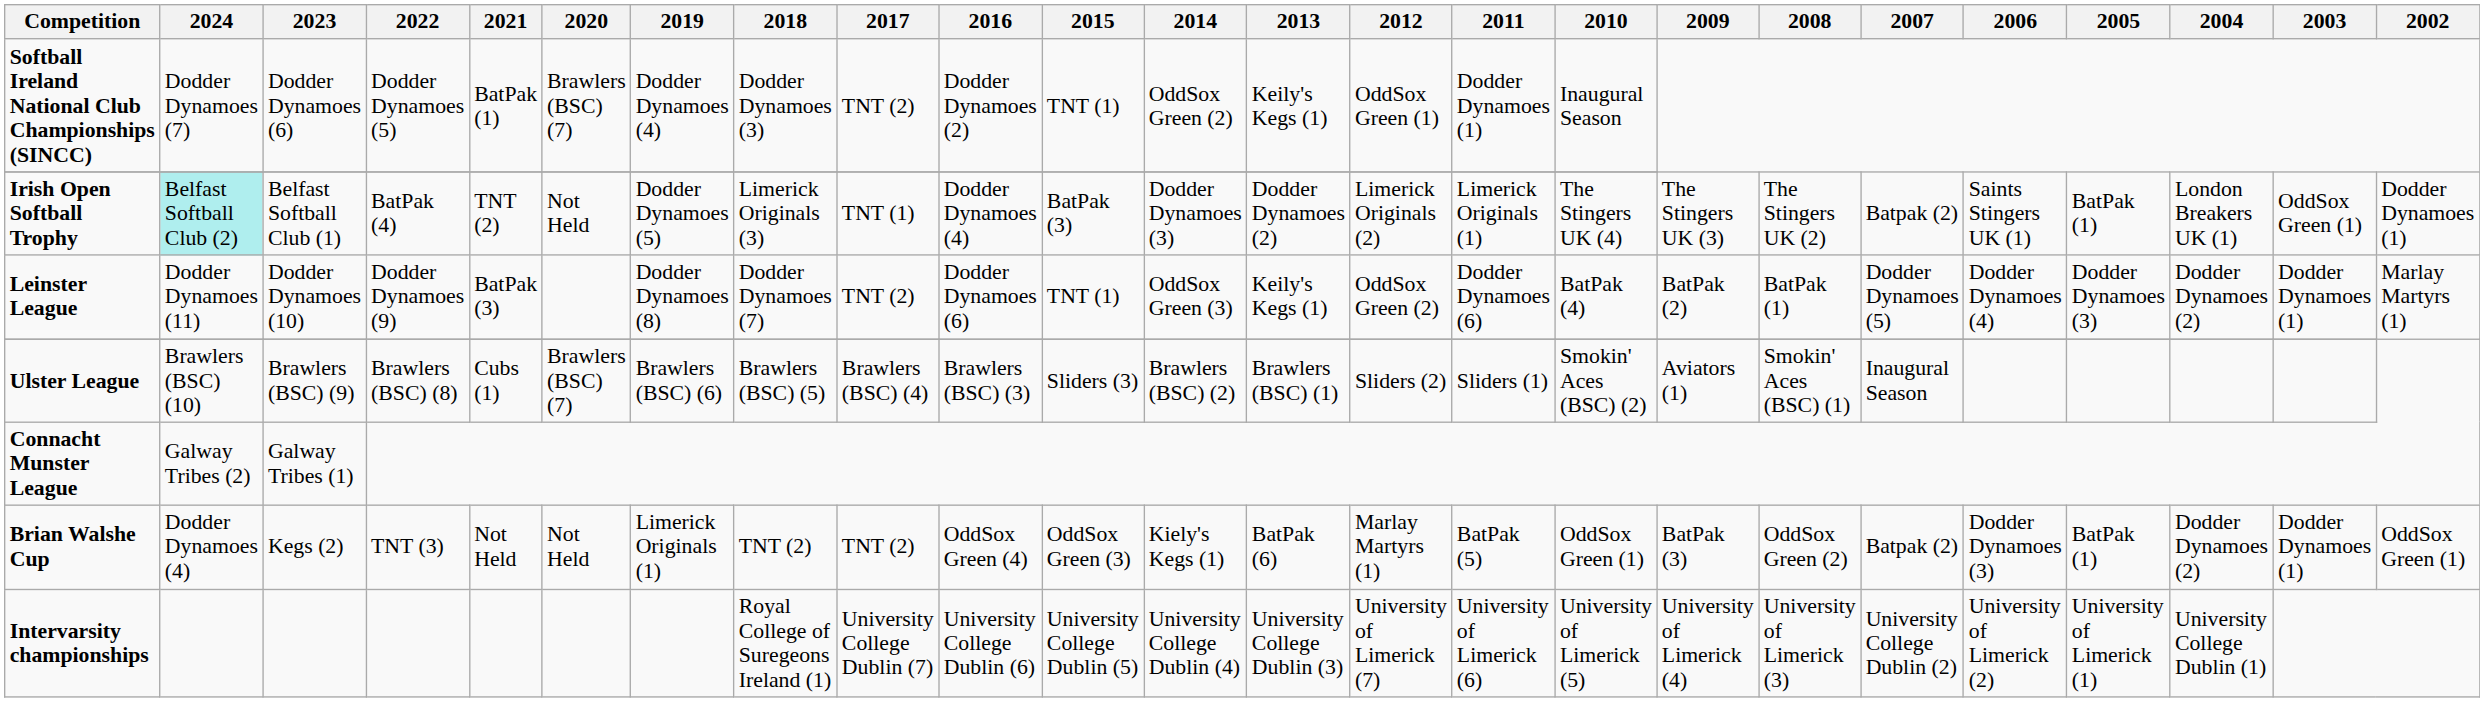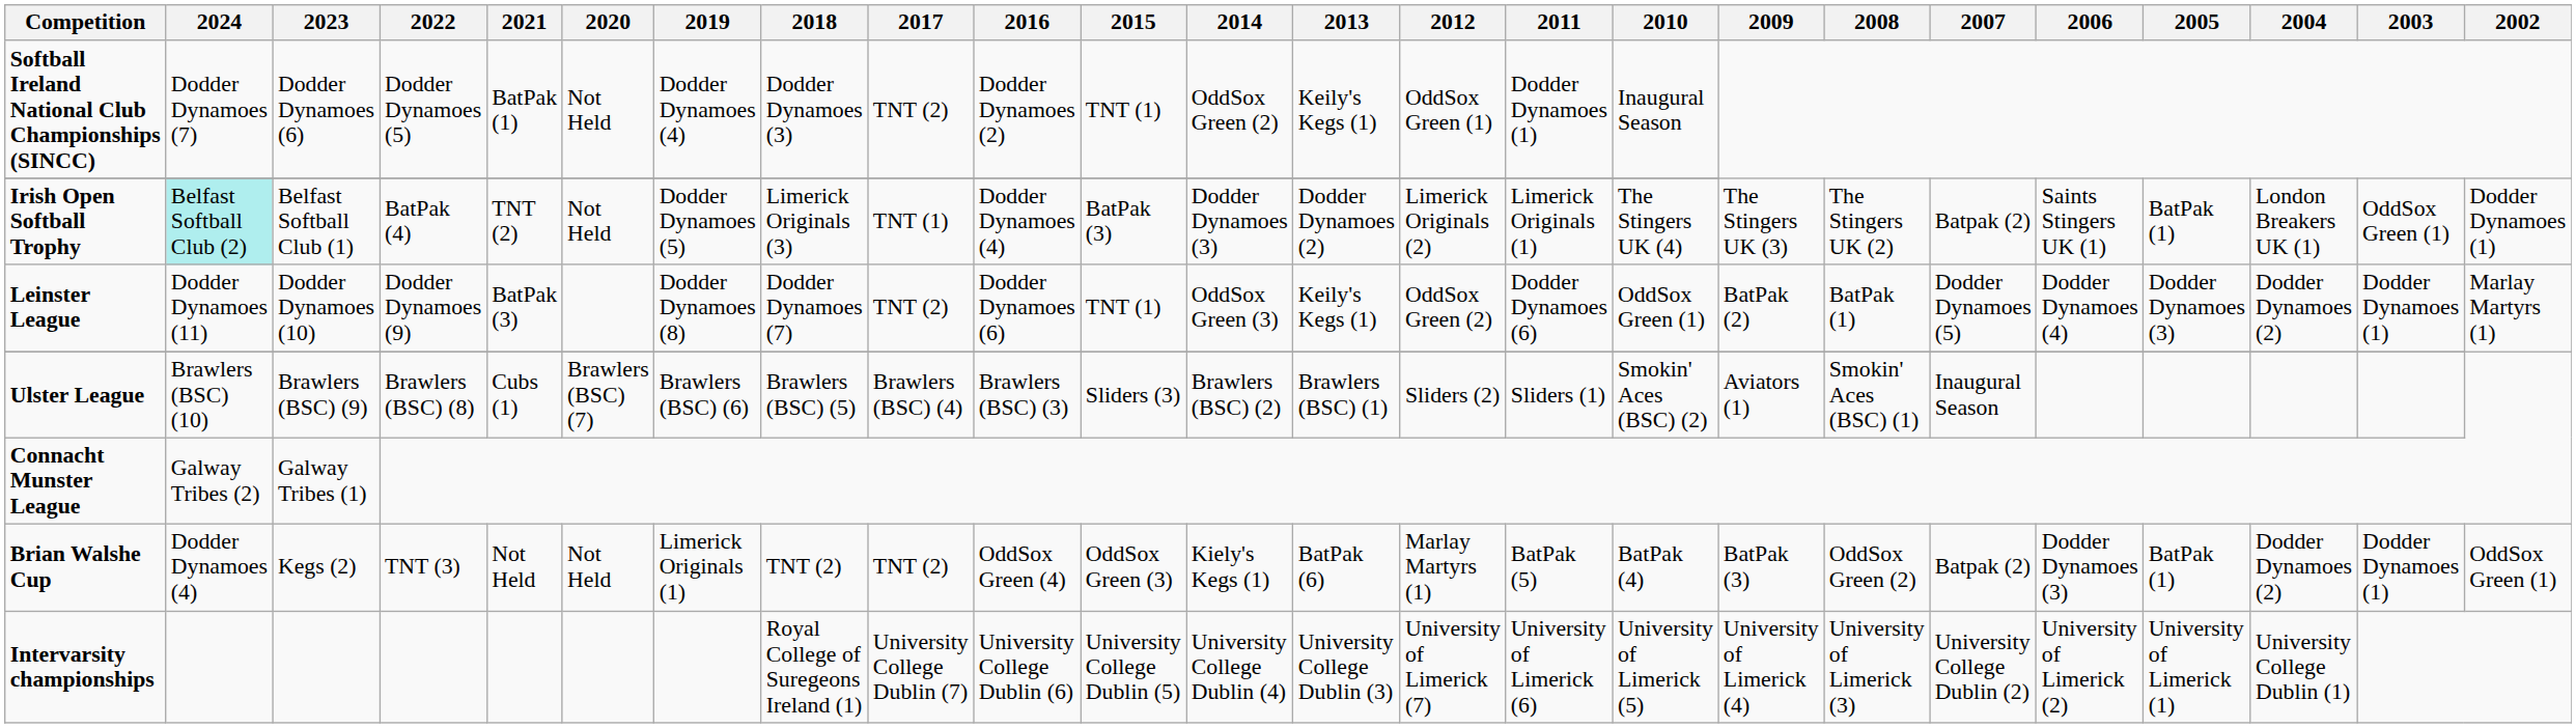 <table class="wikitable">
 <tr>
 <th>Competition</th>
 <th>2024</th>
 <th>2023</th>
 <th>2022</th>
 <th>2021</th>
 <th>2020</th>
 <th>2019</th>
 <th>2018</th>
 <th>2017</th>
 <th>2016</th>
 <th>2015</th>
 <th>2014</th>
 <th>2013</th>
 <th>2012</th>
 <th>2011</th>
 <th>2010</th>
 <th>2009</th>
 <th>2008</th>
 <th>2007</th>
 <th>2006</th>
 <th>2005</th>
 <th>2004</th>
 <th>2003</th>
 <th>2002</th>
 </tr>
 <tr>
 <td><strong>Softball Ireland National Club Championships (SINCC)</strong></td>
 <td>Dodder Dynamoes (7)</td>
 <td>Dodder Dynamoes (6)</td>
 <td>Dodder Dynamoes (5)</td>
 <td>BatPak (1)</td>
-<td>Brawlers (BSC) (7)</td>
+<td>Not Held</td>
 <td>Dodder Dynamoes (4)</td>
 <td>Dodder Dynamoes (3)</td>
 <td>TNT (2)</td>
 <td>Dodder Dynamoes (2)</td>
 <td>TNT (1)</td>
 <td>OddSox Green (2)</td>
 <td>Keily's Kegs (1)</td>
 <td>OddSox Green (1)</td>
 <td>Dodder Dynamoes (1)</td>
 <td>Inaugural Season</td>
 </tr>
 <tr>
 </tr>
 <tr>
 <td><strong>Irish Open Softball Trophy</strong></td>
 <td style="background: paleturquoise;">Belfast Softball Club (2)</td>
 <td>Belfast Softball Club (1)</td>
 <td>BatPak (4)</td>
 <td>TNT (2)</td>
 <td>Not Held</td>
 <td>Dodder Dynamoes (5)</td>
 <td>Limerick Originals (3)</td>
 <td>TNT (1)</td>
 <td>Dodder Dynamoes (4)</td>
 <td>BatPak (3)</td>
 <td>Dodder Dynamoes (3)</td>
 <td>Dodder Dynamoes (2)</td>
 <td>Limerick Originals (2)</td>
 <td>Limerick Originals (1)</td>
 <td>The Stingers UK (4)</td>
 <td>The Stingers UK (3)</td>
 <td>The Stingers UK (2)</td>
 <td>Batpak (2)</td>
 <td>Saints Stingers UK (1)</td>
 <td>BatPak (1)</td>
 <td>London Breakers UK (1)</td>
 <td>OddSox Green (1)</td>
 <td>Dodder Dynamoes (1)</td>
 </tr>
 <tr>
 <td><strong>Leinster League</strong></td>
 <td>Dodder Dynamoes (11)</td>
 <td>Dodder Dynamoes (10)</td>
 <td>Dodder Dynamoes (9)</td>
 <td>BatPak (3)</td>
 <td></td>
 <td>Dodder Dynamoes (8)</td>
 <td>Dodder Dynamoes (7)</td>
 <td>TNT (2)</td>
 <td>Dodder Dynamoes (6)</td>
 <td>TNT (1)</td>
 <td>OddSox Green (3)</td>
 <td>Keily's Kegs (1)</td>
 <td>OddSox Green (2)</td>
 <td>Dodder Dynamoes (6)</td>
-<td>BatPak (4)</td>
+<td>OddSox Green (1)</td>
 <td>BatPak (2)</td>
 <td>BatPak (1)</td>
 <td>Dodder Dynamoes (5)</td>
 <td>Dodder Dynamoes (4)</td>
 <td>Dodder Dynamoes (3)</td>
 <td>Dodder Dynamoes (2)</td>
 <td>Dodder Dynamoes (1)</td>
 <td>Marlay Martyrs (1)</td>
 </tr>
 <tr>
 </tr>
 <tr>
 <td><strong>Ulster League</strong></td>
 <td>Brawlers (BSC) (10)</td>
 <td>Brawlers (BSC) (9)</td>
 <td>Brawlers (BSC) (8)</td>
 <td>Cubs (1)</td>
 <td>Brawlers (BSC) (7)</td>
 <td>Brawlers (BSC) (6)</td>
 <td>Brawlers (BSC) (5)</td>
 <td>Brawlers (BSC) (4)</td>
 <td>Brawlers (BSC) (3)</td>
 <td>Sliders (3)</td>
 <td>Brawlers (BSC) (2)</td>
 <td>Brawlers (BSC) (1)</td>
 <td>Sliders (2)</td>
 <td>Sliders (1)</td>
 <td>Smokin' Aces (BSC) (2)</td>
 <td>Aviators (1)</td>
 <td>Smokin' Aces (BSC) (1)</td>
 <td>Inaugural Season</td>
 <td></td>
 <td></td>
 <td></td>
 <td></td>
 </tr>
 <tr>
 <td><strong>Connacht Munster League</strong></td>
 <td>Galway Tribes (2)</td>
 <td>Galway Tribes (1)</td>
 </tr>
 <tr>
 <td><strong>Brian Walshe Cup</strong></td>
 <td>Dodder Dynamoes (4)</td>
 <td>Kegs (2)</td>
 <td>TNT (3)</td>
 <td>Not Held</td>
 <td>Not Held</td>
 <td>Limerick Originals (1)</td>
 <td>TNT (2)</td>
 <td>TNT (2)</td>
 <td>OddSox Green (4)</td>
 <td>OddSox Green (3)</td>
 <td>Kiely's Kegs (1)</td>
 <td>BatPak (6)</td>
 <td>Marlay Martyrs (1)</td>
 <td>BatPak (5)</td>
-<td>OddSox Green (1)</td>
+<td>BatPak (4)</td>
 <td>BatPak (3)</td>
 <td>OddSox Green (2)</td>
 <td>Batpak (2)</td>
 <td>Dodder Dynamoes (3)</td>
 <td>BatPak (1)</td>
 <td>Dodder Dynamoes (2)</td>
 <td>Dodder Dynamoes (1)</td>
 <td>OddSox Green (1)</td>
 </tr>
 <tr>
 <td><strong>Intervarsity championships</strong></td>
 <td></td>
 <td></td>
 <td></td>
 <td></td>
 <td></td>
 <td></td>
 <td>Royal College of Suregeons Ireland (1)</td>
 <td>University College Dublin (7)</td>
 <td>University College Dublin (6)</td>
 <td>University College Dublin (5)</td>
 <td>University College Dublin (4)</td>
 <td>University College Dublin (3)</td>
 <td>University of Limerick (7)</td>
 <td>University of Limerick (6)</td>
 <td>University of Limerick (5)</td>
 <td>University of Limerick (4)</td>
 <td>University of Limerick (3)</td>
 <td>University College Dublin (2)</td>
 <td>University of Limerick (2)</td>
 <td>University of Limerick (1)</td>
 <td>University College Dublin (1)</td>
 </tr>
 </table>
